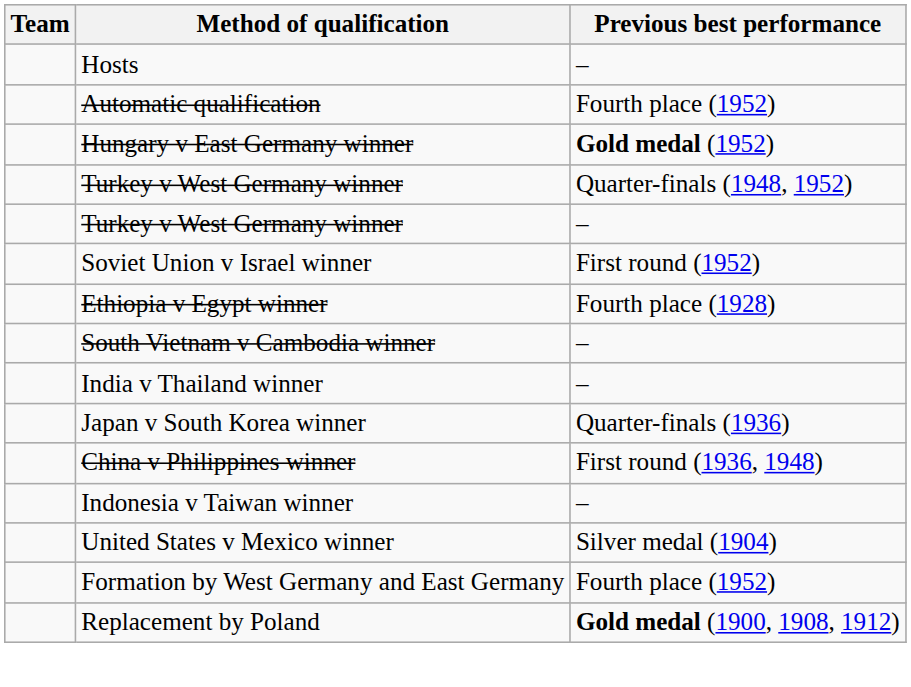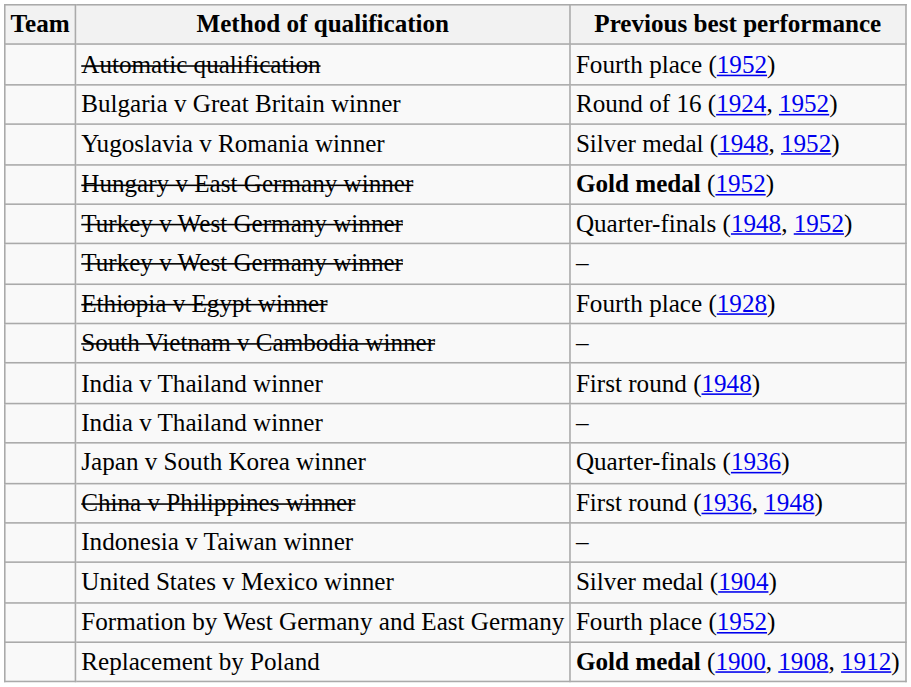 <table class="wikitable sortable">
 <tr>
 <th>Team</th>
 <th data-sort-type="text">Method of qualification</th>
 <th data-sort-type="number">Previous best performance</th>
 </tr>
 <tr>
-<td></td>
-<td data-sort-value="a">Hosts</td>
-<td data-sort-value="1">–</td>
-</tr>
-<tr>
 <td><s></s> </td>
 <td data-sort-value="b"><s>Automatic qualification</s></td>
 <td data-sort-value="5">Fourth place (<a href='#'>1952</a>)</td>
+</tr>
+<tr>
+<td></td>
+<td data-sort-value="c">Bulgaria v Great Britain winner</td>
+<td data-sort-value="3">Round of 16 (<a href='#'>1924</a>, <a href='#'>1952</a>)</td>
+</tr>
+<tr>
+<td></td>
+<td data-sort-value="c">Yugoslavia v Romania winner</td>
+<td data-sort-value="7">Silver medal (<a href='#'>1948</a>, <a href='#'>1952</a>)</td>
 </tr>
 <tr>
 <td><s></s> </td>
 <td data-sort-value="c"><s>Hungary v East Germany winner</s></td>
 <td data-sort-value="8"><strong>Gold medal</strong> (<a href='#'>1952</a>)</td>
 </tr>
 <tr>
 <td><s></s> </td>
 <td data-sort-value="c"><s>Turkey v West Germany winner</s></td>
 <td data-sort-value="4">Quarter-finals (<a href='#'>1948</a>, <a href='#'>1952</a>)</td>
 </tr>
 <tr>
 <td><s></s> </td>
 <td data-sort-value="c"><s>Turkey v West Germany winner</s></td>
 <td data-sort-value="1">–</td>
 </tr>
 <tr>
-<td></td>
-<td data-sort-value="c">Soviet Union v Israel winner</td>
-<td data-sort-value="2">First round (<a href='#'>1952</a>)</td>
-</tr>
-<tr>
 <td><s></s> </td>
 <td data-sort-value="c"><s>Ethiopia v Egypt winner</s></td>
 <td data-sort-value="5">Fourth place (<a href='#'>1928</a>)</td>
 </tr>
 <tr>
 <td><s></s> </td>
 <td data-sort-value="c"><s>South Vietnam v Cambodia winner</s></td>
 <td data-sort-value="1">–</td>
+</tr>
+<tr>
+<td></td>
+<td data-sort-value="c">India v Thailand winner</td>
+<td data-sort-value="2">First round (<a href='#'>1948</a>)</td>
 </tr>
 <tr>
 <td></td>
 <td data-sort-value="c">India v Thailand winner</td>
 <td data-sort-value="1">–</td>
 </tr>
 <tr>
 <td></td>
 <td data-sort-value="c">Japan v South Korea winner</td>
 <td data-sort-value="4">Quarter-finals (<a href='#'>1936</a>)</td>
 </tr>
 <tr>
 <td><s></s> </td>
 <td data-sort-value="c"><s>China v Philippines winner</s></td>
 <td data-sort-value="2">First round (<a href='#'>1936</a>, <a href='#'>1948</a>)</td>
 </tr>
 <tr>
 <td></td>
 <td data-sort-value="c">Indonesia v Taiwan winner</td>
 <td data-sort-value="1">–</td>
 </tr>
 <tr>
 <td></td>
 <td data-sort-value="c">United States v Mexico winner</td>
 <td data-sort-value="7">Silver medal (<a href='#'>1904</a>)</td>
 </tr>
 <tr>
 <td></td>
 <td data-sort-value="d">Formation by West Germany and East Germany</td>
 <td data-sort-value="5">Fourth place (<a href='#'>1952</a>)</td>
 </tr>
 <tr>
 <td></td>
 <td data-sort-value="d">Replacement by Poland</td>
 <td data-sort-value="8"><strong>Gold medal</strong> (<a href='#'>1900</a>, <a href='#'>1908</a>, <a href='#'>1912</a>)</td>
 </tr>
 </table>
